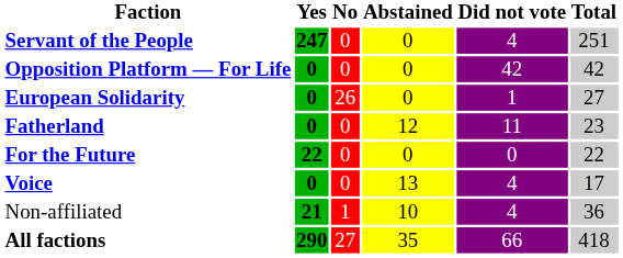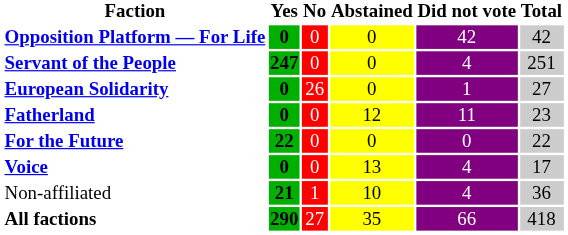 <table>
 <tr>
 <th>Faction</th>
 <th>Yes</th>
 <th>No</th>
 <th>Abstained</th>
 <th>Did not vote</th>
 <th>Total</th>
 </tr>
 <tr ---->
+<td><strong><a href='#'>Opposition Platform — For Life</a></strong></td>
+<td style="text-align:center;background-color:#00B000;"><strong>0</strong></td>
+<td style="text-align:center;background-color:red;color:white;">0</td>
+<td style="text-align:center;background-color:yellow;">0</td>
+<td style="text-align:center;background-color:purple;color:white;">42</td>
+<td style="text-align:center;background-color:#cccccc;">42</td>
+</tr>
+<tr ---->
 <td><strong><a href='#'>Servant of the People</a></strong></td>
 <td style="text-align:center;background-color:#00B000;"><strong>247</strong></td>
 <td style="text-align:center;background-color:red;color:white;">0</td>
 <td style="text-align:center;background-color:yellow;">0</td>
 <td style="text-align:center;background-color:purple;color:white;">4</td>
 <td style="text-align:center;background-color:#cccccc;">251</td>
-</tr>
-<tr ---->
-<td><strong><a href='#'>Opposition Platform — For Life</a></strong></td>
-<td style="text-align:center;background-color:#00B000;"><strong>0</strong></td>
-<td style="text-align:center;background-color:red;color:white;">0</td>
-<td style="text-align:center;background-color:yellow;">0</td>
-<td style="text-align:center;background-color:purple;color:white;">42</td>
-<td style="text-align:center;background-color:#cccccc;">42</td>
 </tr>
 <tr ---->
 <td><strong><a href='#'>European Solidarity</a></strong></td>
 <td style="text-align:center;background-color:#00B000;"><strong>0</strong></td>
 <td style="text-align:center;background-color:red;color:white;">26</td>
 <td style="text-align:center;background-color:yellow;">0</td>
 <td style="text-align:center;background-color:purple;color:white;">1</td>
 <td style="text-align:center;background-color:#cccccc;">27</td>
 </tr>
 <tr ---->
 <td><strong><a href='#'>Fatherland</a></strong></td>
 <td style="text-align:center;background-color:#00B000;"><strong>0</strong></td>
 <td style="text-align:center;background-color:red;color:white;">0</td>
 <td style="text-align:center;background-color:yellow;">12</td>
 <td style="text-align:center;background-color:purple;color:white;">11</td>
 <td style="text-align:center;background-color:#cccccc;">23</td>
 </tr>
 <tr ---->
 <td><strong><a href='#'>For the Future</a></strong></td>
 <td style="text-align:center;background-color:#00B000;"><strong>22</strong></td>
 <td style="text-align:center;background-color:red;color:white;">0</td>
 <td style="text-align:center;background-color:yellow;">0</td>
 <td style="text-align:center;background-color:purple;color:white;">0</td>
 <td style="text-align:center;background-color:#cccccc;">22</td>
 </tr>
 <tr ---->
 <td><strong><a href='#'>Voice</a></strong></td>
 <td style="text-align:center;background-color:#00B000;"><strong>0</strong></td>
 <td style="text-align:center;background-color:red;color:white;">0</td>
 <td style="text-align:center;background-color:yellow;">13</td>
 <td style="text-align:center;background-color:purple;color:white;">4</td>
 <td style="text-align:center;background-color:#cccccc;">17</td>
 </tr>
 <tr ---->
 <td>Non-affiliated</td>
 <td style="text-align:center;background-color:#00B000;"><strong>21</strong></td>
 <td style="text-align:center;background-color:red;color:white;">1</td>
 <td style="text-align:center;background-color:yellow;">10</td>
 <td style="text-align:center;background-color:purple;color:white;">4</td>
 <td style="text-align:center;background-color:#cccccc;">36</td>
 </tr>
 <tr ---->
 <td><strong>All factions</strong></td>
 <td style="text-align:center;background-color:#00B000;"><strong>290</strong></td>
 <td style="text-align:center;background-color:red;color:white;">27</td>
 <td style="text-align:center;background-color:yellow;">35</td>
 <td style="text-align:center;background-color:purple;color:white;">66</td>
 <td style="text-align:center;background-color:#cccccc;">418</td>
 </tr>
 <tr>
 </tr>
 </table>
